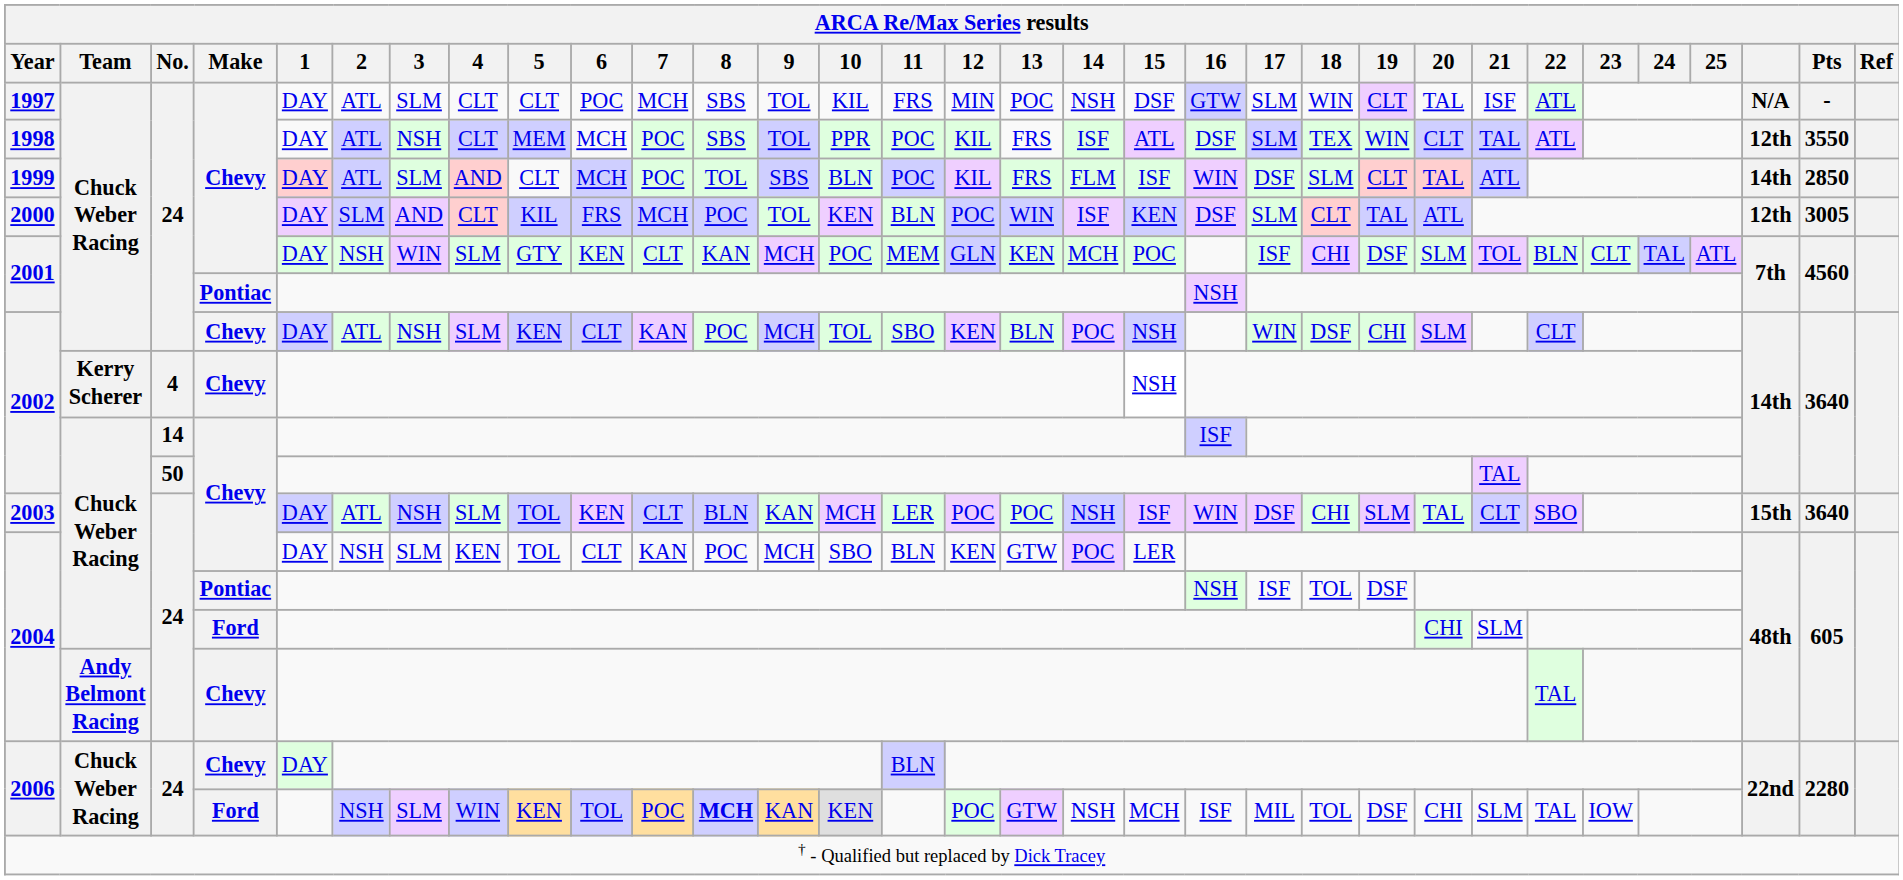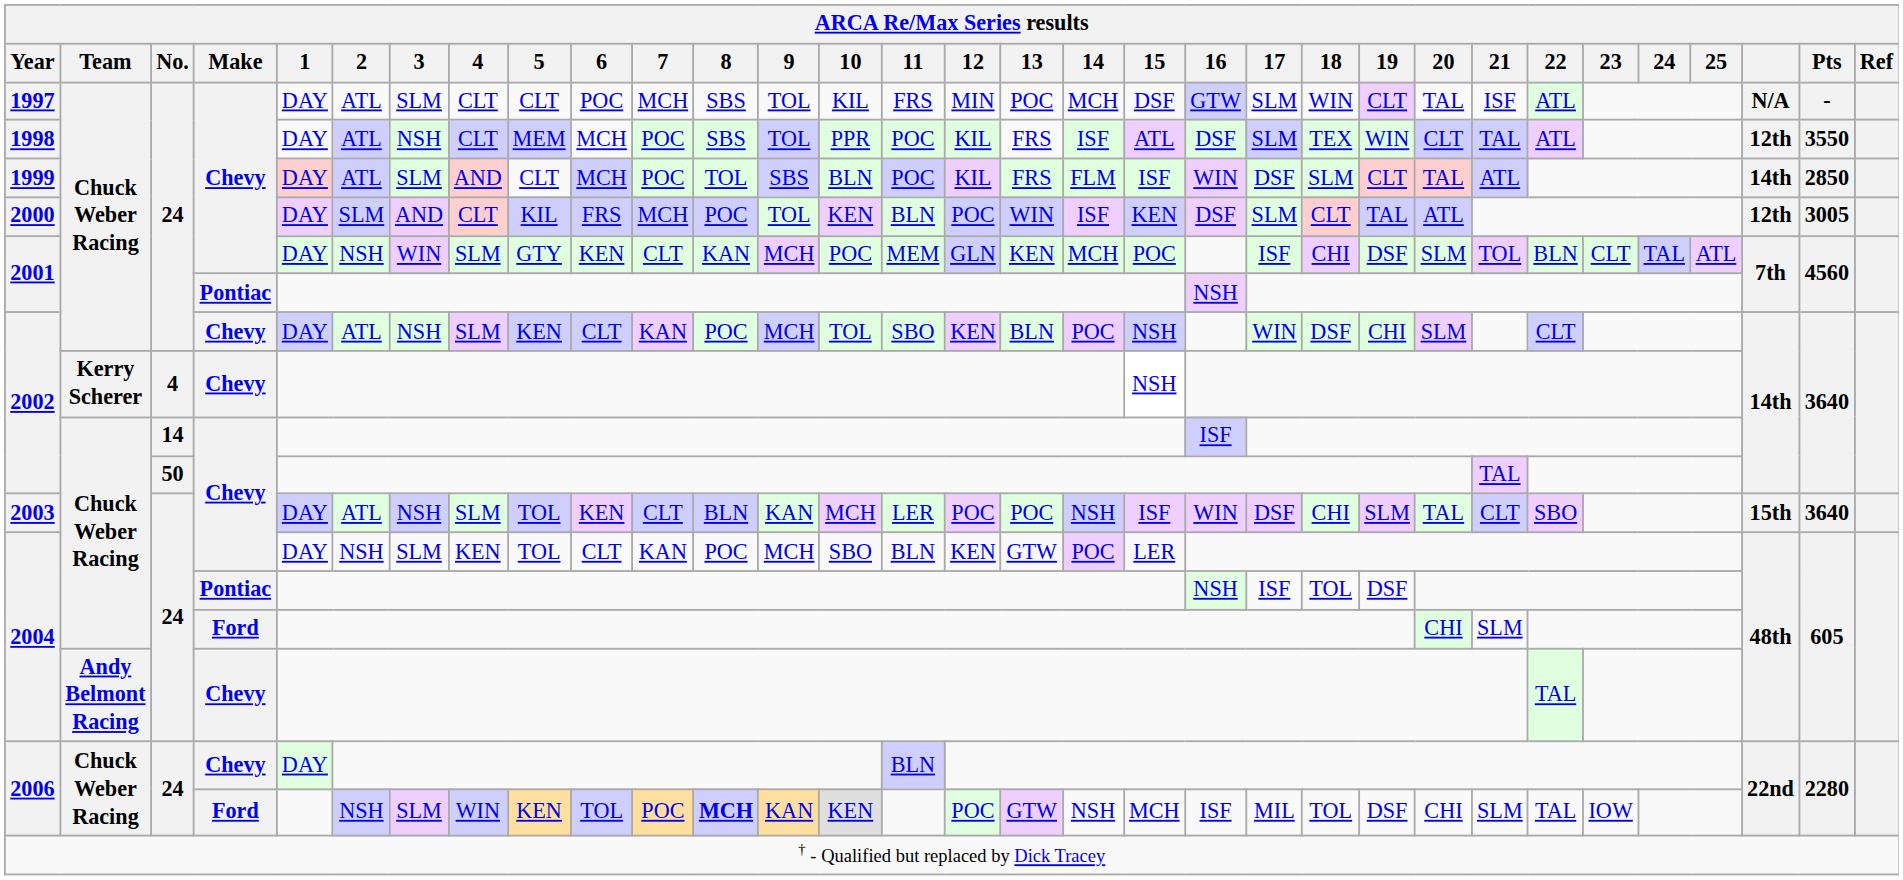 <table class="wikitable" style="text-align:center; font-size:75%">
 <tr>
 <th colspan=47><a href='#'>ARCA Re/Max Series</a> results</th>
 </tr>
 <tr>
 <th>Year</th>
 <th>Team</th>
 <th>No.</th>
 <th>Make</th>
 <th>1</th>
 <th>2</th>
 <th>3</th>
 <th>4</th>
 <th>5</th>
 <th>6</th>
 <th>7</th>
 <th>8</th>
 <th>9</th>
 <th>10</th>
 <th>11</th>
 <th>12</th>
 <th>13</th>
 <th>14</th>
 <th>15</th>
 <th>16</th>
 <th>17</th>
 <th>18</th>
 <th>19</th>
 <th>20</th>
 <th>21</th>
 <th>22</th>
 <th>23</th>
 <th>24</th>
 <th>25</th>
 <th></th>
 <th>Pts</th>
 <th>Ref</th>
 </tr>
 <tr>
 <th><a href='#'>1997</a></th>
 <th rowspan=7>Chuck Weber Racing</th>
 <th rowspan=7>24</th>
 <th rowspan=5><a href='#'>Chevy</a></th>
 <td><a href='#'>DAY</a></td>
 <td><a href='#'>ATL</a></td>
 <td><a href='#'>SLM</a></td>
 <td><a href='#'>CLT</a></td>
 <td><a href='#'>CLT</a></td>
 <td><a href='#'>POC</a></td>
 <td><a href='#'>MCH</a></td>
 <td><a href='#'>SBS</a></td>
 <td><a href='#'>TOL</a></td>
 <td><a href='#'>KIL</a></td>
 <td><a href='#'>FRS</a></td>
 <td><a href='#'>MIN</a></td>
 <td><a href='#'>POC</a></td>
-<td><a href='#'>NSH</a></td>
+<td><a href='#'>MCH</a></td>
 <td><a href='#'>DSF</a></td>
 <td style="background:#CFCFFF;"><a href='#'>GTW</a><br></td>
 <td><a href='#'>SLM</a></td>
 <td><a href='#'>WIN</a></td>
 <td style="background:#EFCFFF;"><a href='#'>CLT</a><br></td>
 <td><a href='#'>TAL</a></td>
 <td><a href='#'>ISF</a></td>
 <td style="background:#DFFFDF;"><a href='#'>ATL</a><br></td>
 <td colspan=3></td>
 <th>N/A</th>
 <th>-</th>
 <th></th>
 </tr>
 <tr>
 <th><a href='#'>1998</a></th>
 <td><a href='#'>DAY</a></td>
 <td style="background:#CFCFFF;"><a href='#'>ATL</a><br></td>
 <td style="background:#DFFFDF;"><a href='#'>NSH</a><br></td>
 <td style="background:#CFCFFF;"><a href='#'>CLT</a><br></td>
 <td style="background:#CFCFFF;"><a href='#'>MEM</a><br></td>
 <td><a href='#'>MCH</a></td>
 <td style="background:#DFFFDF;"><a href='#'>POC</a><br></td>
 <td style="background:#DFFFDF;"><a href='#'>SBS</a><br></td>
 <td style="background:#CFCFFF;"><a href='#'>TOL</a><br></td>
 <td style="background:#DFFFDF;"><a href='#'>PPR</a><br></td>
 <td style="background:#DFFFDF;"><a href='#'>POC</a><br></td>
 <td style="background:#DFFFDF;"><a href='#'>KIL</a><br></td>
 <td><a href='#'>FRS</a></td>
 <td style="background:#DFFFDF;"><a href='#'>ISF</a><br></td>
 <td style="background:#EFCFFF;"><a href='#'>ATL</a><br></td>
 <td style="background:#DFFFDF;"><a href='#'>DSF</a><br></td>
 <td style="background:#CFCFFF;"><a href='#'>SLM</a><br></td>
 <td style="background:#DFFFDF;"><a href='#'>TEX</a><br></td>
 <td style="background:#DFFFDF;"><a href='#'>WIN</a><br></td>
 <td style="background:#CFCFFF;"><a href='#'>CLT</a><br></td>
 <td style="background:#CFCFFF;"><a href='#'>TAL</a><br></td>
 <td style="background:#EFCFFF;"><a href='#'>ATL</a><br></td>
 <td colspan=3></td>
 <th>12th</th>
 <th>3550</th>
 <th></th>
 </tr>
 <tr>
 <th><a href='#'>1999</a></th>
 <td style="background:#FFCFCF;"><a href='#'>DAY</a><br></td>
 <td style="background:#CFCFFF;"><a href='#'>ATL</a><br></td>
 <td style="background:#DFFFDF;"><a href='#'>SLM</a><br></td>
 <td style="background:#FFCFCF;"><a href='#'>AND</a><br></td>
 <td><a href='#'>CLT</a></td>
 <td style="background:#CFCFFF;"><a href='#'>MCH</a><br></td>
 <td style="background:#DFFFDF;"><a href='#'>POC</a><br></td>
 <td style="background:#DFFFDF;"><a href='#'>TOL</a><br></td>
 <td style="background:#CFCFFF;"><a href='#'>SBS</a><br></td>
 <td style="background:#DFFFDF;"><a href='#'>BLN</a><br></td>
 <td style="background:#CFCFFF;"><a href='#'>POC</a><br></td>
 <td style="background:#EFCFFF;"><a href='#'>KIL</a><br></td>
 <td style="background:#DFFFDF;"><a href='#'>FRS</a><br></td>
 <td style="background:#DFFFDF;"><a href='#'>FLM</a><br></td>
 <td style="background:#DFFFDF;"><a href='#'>ISF</a><br></td>
 <td style="background:#EFCFFF;"><a href='#'>WIN</a><br></td>
 <td style="background:#DFFFDF;"><a href='#'>DSF</a><br></td>
 <td style="background:#DFFFDF;"><a href='#'>SLM</a><br></td>
 <td style="background:#FFCFCF;"><a href='#'>CLT</a><br></td>
 <td style="background:#FFCFCF;"><a href='#'>TAL</a><br></td>
 <td style="background:#CFCFFF;"><a href='#'>ATL</a><br></td>
 <td colspan=4></td>
 <th>14th</th>
 <th>2850</th>
 <th></th>
 </tr>
 <tr>
 <th><a href='#'>2000</a></th>
 <td style="background:#EFCFFF;"><a href='#'>DAY</a><br></td>
 <td style="background:#CFCFFF;"><a href='#'>SLM</a><br></td>
 <td style="background:#EFCFFF;"><a href='#'>AND</a><br></td>
 <td style="background:#FFCFCF;"><a href='#'>CLT</a><br></td>
 <td style="background:#CFCFFF;"><a href='#'>KIL</a><br></td>
 <td style="background:#CFCFFF;"><a href='#'>FRS</a><br></td>
 <td style="background:#CFCFFF;"><a href='#'>MCH</a><br></td>
 <td style="background:#CFCFFF;"><a href='#'>POC</a><br></td>
 <td style="background:#DFFFDF;"><a href='#'>TOL</a><br></td>
 <td style="background:#EFCFFF;"><a href='#'>KEN</a><br></td>
 <td style="background:#DFFFDF;"><a href='#'>BLN</a><br></td>
 <td style="background:#CFCFFF;"><a href='#'>POC</a><br></td>
 <td style="background:#CFCFFF;"><a href='#'>WIN</a><br></td>
 <td style="background:#EFCFFF;"><a href='#'>ISF</a><br></td>
 <td style="background:#CFCFFF;"><a href='#'>KEN</a><br></td>
 <td style="background:#EFCFFF;"><a href='#'>DSF</a><br></td>
 <td style="background:#DFFFDF;"><a href='#'>SLM</a><br></td>
 <td style="background:#FFCFCF;"><a href='#'>CLT</a><br></td>
 <td style="background:#CFCFFF;"><a href='#'>TAL</a><br></td>
 <td style="background:#CFCFFF;"><a href='#'>ATL</a><br></td>
 <td colspan=5></td>
 <th>12th</th>
 <th>3005</th>
 <th></th>
 </tr>
 <tr>
 <th rowspan=2><a href='#'>2001</a></th>
 <td style="background:#DFFFDF;"><a href='#'>DAY</a><br></td>
 <td style="background:#DFFFDF;"><a href='#'>NSH</a><br></td>
 <td style="background:#EFCFFF;"><a href='#'>WIN</a><br></td>
 <td style="background:#DFFFDF;"><a href='#'>SLM</a><br></td>
 <td style="background:#DFFFDF;"><a href='#'>GTY</a><br></td>
 <td style="background:#DFFFDF;"><a href='#'>KEN</a><br></td>
 <td style="background:#DFFFDF;"><a href='#'>CLT</a><br></td>
 <td style="background:#DFFFDF;"><a href='#'>KAN</a><br></td>
 <td style="background:#EFCFFF;"><a href='#'>MCH</a><br></td>
 <td style="background:#DFFFDF;"><a href='#'>POC</a><br></td>
 <td style="background:#DFFFDF;"><a href='#'>MEM</a><br></td>
 <td style="background:#CFCFFF;"><a href='#'>GLN</a><br></td>
 <td style="background:#DFFFDF;"><a href='#'>KEN</a><br></td>
 <td style="background:#DFFFDF;"><a href='#'>MCH</a><br></td>
 <td style="background:#DFFFDF;"><a href='#'>POC</a><br></td>
 <td></td>
 <td style="background:#DFFFDF;"><a href='#'>ISF</a><br></td>
 <td style="background:#EFCFFF;"><a href='#'>CHI</a><br></td>
 <td style="background:#DFFFDF;"><a href='#'>DSF</a><br></td>
 <td style="background:#DFFFDF;"><a href='#'>SLM</a><br></td>
 <td style="background:#EFCFFF;"><a href='#'>TOL</a><br></td>
 <td style="background:#DFFFDF;"><a href='#'>BLN</a><br></td>
 <td style="background:#DFFFDF;"><a href='#'>CLT</a><br></td>
 <td style="background:#CFCFFF;"><a href='#'>TAL</a><br></td>
 <td style="background:#EFCFFF;"><a href='#'>ATL</a><br></td>
 <th rowspan=2>7th</th>
 <th rowspan=2>4560</th>
 <th rowspan=2></th>
 </tr>
 <tr>
 <th><a href='#'>Pontiac</a></th>
 <td colspan=15></td>
 <td style="background:#EFCFFF;"><a href='#'>NSH</a><br></td>
 <td colspan=9></td>
 </tr>
 <tr>
 <th rowspan=4><a href='#'>2002</a></th>
 <th><a href='#'>Chevy</a></th>
 <td style="background:#CFCFFF;"><a href='#'>DAY</a><br></td>
 <td style="background:#DFFFDF;"><a href='#'>ATL</a><br></td>
 <td style="background:#DFFFDF;"><a href='#'>NSH</a><br></td>
 <td style="background:#EFCFFF;"><a href='#'>SLM</a><br></td>
 <td style="background:#CFCFFF;"><a href='#'>KEN</a><br></td>
 <td style="background:#CFCFFF;"><a href='#'>CLT</a><br></td>
 <td style="background:#EFCFFF;"><a href='#'>KAN</a><br></td>
 <td style="background:#DFFFDF;"><a href='#'>POC</a><br></td>
 <td style="background:#CFCFFF;"><a href='#'>MCH</a><br></td>
 <td style="background:#DFFFDF;"><a href='#'>TOL</a><br></td>
 <td style="background:#DFFFDF;"><a href='#'>SBO</a><br></td>
 <td style="background:#EFCFFF;"><a href='#'>KEN</a><br></td>
 <td style="background:#DFFFDF;"><a href='#'>BLN</a><br></td>
 <td style="background:#EFCFFF;"><a href='#'>POC</a><br></td>
 <td style="background:#CFCFFF;"><a href='#'>NSH</a><br></td>
 <td></td>
 <td style="background:#DFFFDF;"><a href='#'>WIN</a><br></td>
 <td style="background:#DFFFDF;"><a href='#'>DSF</a><br></td>
 <td style="background:#DFFFDF;"><a href='#'>CHI</a><br></td>
 <td style="background:#EFCFFF;"><a href='#'>SLM</a><br></td>
 <td></td>
 <td style="background:#CFCFFF;"><a href='#'>CLT</a><br></td>
 <td colspan=3></td>
 <th rowspan=4>14th</th>
 <th rowspan=4>3640</th>
 <th rowspan=4></th>
 </tr>
 <tr>
 <th>Kerry Scherer</th>
 <th>4</th>
 <th><a href='#'>Chevy</a></th>
 <td colspan=14></td>
 <td style="background:#FFFFFF;"><a href='#'>NSH</a><br></td>
 <td colspan=10></td>
 </tr>
 <tr>
 <th rowspan=6>Chuck Weber Racing</th>
 <th>14</th>
 <th rowspan=4><a href='#'>Chevy</a></th>
 <td colspan=15></td>
 <td style="background:#CFCFFF;"><a href='#'>ISF</a><br></td>
 <td colspan=9></td>
 </tr>
 <tr>
 <th>50</th>
 <td colspan=20></td>
 <td style="background:#EFCFFF;"><a href='#'>TAL</a><br></td>
 <td colspan=4></td>
 </tr>
 <tr>
 <th><a href='#'>2003</a></th>
 <th rowspan=5>24</th>
 <td style="background:#CFCFFF;"><a href='#'>DAY</a><br></td>
 <td style="background:#DFFFDF;"><a href='#'>ATL</a><br></td>
 <td style="background:#CFCFFF;"><a href='#'>NSH</a><br></td>
 <td style="background:#DFFFDF;"><a href='#'>SLM</a><br></td>
 <td style="background:#CFCFFF;"><a href='#'>TOL</a><br></td>
 <td style="background:#EFCFFF;"><a href='#'>KEN</a><br></td>
 <td style="background:#CFCFFF;"><a href='#'>CLT</a><br></td>
 <td style="background:#CFCFFF;"><a href='#'>BLN</a><br></td>
 <td style="background:#DFFFDF;"><a href='#'>KAN</a><br></td>
 <td style="background:#EFCFFF;"><a href='#'>MCH</a><br></td>
 <td style="background:#DFFFDF;"><a href='#'>LER</a><br></td>
 <td style="background:#EFCFFF;"><a href='#'>POC</a><br></td>
 <td style="background:#DFFFDF;"><a href='#'>POC</a><br></td>
 <td style="background:#CFCFFF;"><a href='#'>NSH</a><br></td>
 <td style="background:#EFCFFF;"><a href='#'>ISF</a><br></td>
 <td style="background:#EFCFFF;"><a href='#'>WIN</a><br></td>
 <td style="background:#EFCFFF;"><a href='#'>DSF</a><br></td>
 <td style="background:#DFFFDF;"><a href='#'>CHI</a><br></td>
 <td style="background:#EFCFFF;"><a href='#'>SLM</a><br></td>
 <td style="background:#DFFFDF;"><a href='#'>TAL</a><br></td>
 <td style="background:#CFCFFF;"><a href='#'>CLT</a><br></td>
 <td style="background:#EFCFFF;"><a href='#'>SBO</a><br></td>
 <td colspan=3></td>
 <th>15th</th>
 <th>3640</th>
 <th></th>
 </tr>
 <tr>
 <th rowspan=4><a href='#'>2004</a></th>
 <td><a href='#'>DAY</a></td>
 <td><a href='#'>NSH</a></td>
 <td><a href='#'>SLM</a></td>
 <td><a href='#'>KEN</a></td>
 <td><a href='#'>TOL</a></td>
 <td><a href='#'>CLT</a></td>
 <td><a href='#'>KAN</a></td>
 <td><a href='#'>POC</a></td>
 <td><a href='#'>MCH</a></td>
 <td><a href='#'>SBO</a></td>
 <td><a href='#'>BLN</a></td>
 <td><a href='#'>KEN</a></td>
 <td><a href='#'>GTW</a></td>
 <td style="background:#EFCFFF;"><a href='#'>POC</a><br></td>
 <td><a href='#'>LER</a></td>
 <td colspan=10></td>
 <th rowspan=4>48th</th>
 <th rowspan=4>605</th>
 <th rowspan=4></th>
 </tr>
 <tr>
 <th><a href='#'>Pontiac</a></th>
 <td colspan=15></td>
 <td style="background:#DFFFDF;"><a href='#'>NSH</a><br></td>
 <td><a href='#'>ISF</a></td>
 <td><a href='#'>TOL</a></td>
 <td><a href='#'>DSF</a></td>
 <td colspan=6></td>
 </tr>
 <tr>
 <th><a href='#'>Ford</a></th>
 <td colspan=19></td>
 <td style="background:#DFFFDF;"><a href='#'>CHI</a><br></td>
 <td><a href='#'>SLM</a></td>
 <td colspan=4></td>
 </tr>
 <tr>
 <th><a href='#'>Andy Belmont Racing</a></th>
 <th><a href='#'>Chevy</a></th>
 <td colspan=21></td>
 <td style="background:#DFFFDF;"><a href='#'>TAL</a><br></td>
 <td colspan=3></td>
 </tr>
 <tr>
 <th rowspan=2><a href='#'>2006</a></th>
 <th rowspan=2>Chuck Weber Racing</th>
 <th rowspan=2>24</th>
 <th><a href='#'>Chevy</a></th>
 <td style="background:#DFFFDF;"><a href='#'>DAY</a><br></td>
 <td colspan=9></td>
 <td style="background:#CFCFFF;"><a href='#'>BLN</a><br></td>
 <td colspan=14></td>
 <th rowspan=2>22nd</th>
 <th rowspan=2>2280</th>
 <th rowspan=2></th>
 </tr>
 <tr>
 <th><a href='#'>Ford</a></th>
 <td></td>
 <td style="background:#CFCFFF;"><a href='#'>NSH</a><br></td>
 <td style="background:#EFCFFF;"><a href='#'>SLM</a><br></td>
 <td style="background:#CFCFFF;"><a href='#'>WIN</a><br></td>
 <td style="background:#FFDF9F;"><a href='#'>KEN</a><br></td>
 <td style="background:#CFCFFF;"><a href='#'>TOL</a><br></td>
 <td style="background:#FFDF9F;"><a href='#'>POC</a><br></td>
 <td style="background:#CFCFFF;"><strong><a href='#'>MCH</a></strong><br></td>
 <td style="background:#FFDF9F;"><a href='#'>KAN</a><br></td>
 <td style="background:#DFDFDF;"><a href='#'>KEN</a><br></td>
 <td></td>
 <td style="background:#DFFFDF;"><a href='#'>POC</a><br></td>
 <td style="background:#EFCFFF;"><a href='#'>GTW</a><br></td>
 <td><a href='#'>NSH</a></td>
 <td><a href='#'>MCH</a></td>
 <td><a href='#'>ISF</a></td>
 <td><a href='#'>MIL</a></td>
 <td><a href='#'>TOL</a></td>
 <td><a href='#'>DSF</a></td>
 <td><a href='#'>CHI</a></td>
 <td><a href='#'>SLM</a></td>
 <td><a href='#'>TAL</a></td>
 <td><a href='#'>IOW</a></td>
 <td colspan=2></td>
 </tr>
 <tr>
 <td colspan=32><small><sup>†</sup> - Qualified but replaced by <a href='#'>Dick Tracey</a></small></td>
 </tr>
 </table>
